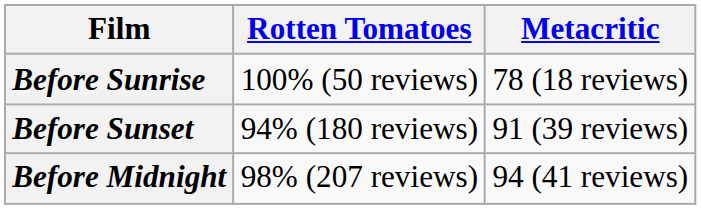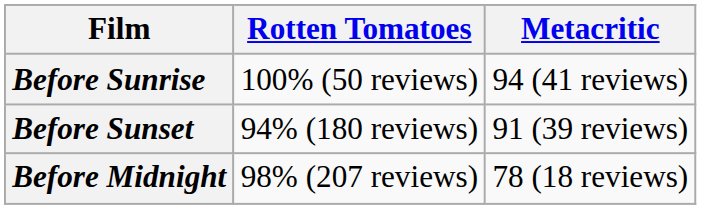 <table class="wikitable sortable plainrowheaders" style="text-align:center;">
 <tr>
 <th>Film</th>
 <th><a href='#'>Rotten Tomatoes</a></th>
 <th><a href='#'>Metacritic</a></th>
 </tr>
 <tr>
 <th scope="row" style="text-align:left"><em>Before Sunrise</em></th>
 <td>100% (50 reviews)</td>
-<td>78 (18 reviews)</td>
+<td>94 (41 reviews)</td>
 </tr>
 <tr>
 <th scope="row" style="text-align:left"><em>Before Sunset</em></th>
 <td>94% (180 reviews)</td>
 <td>91 (39 reviews)</td>
 </tr>
 <tr>
 <th scope="row" style="text-align:left"><em>Before Midnight</em></th>
 <td>98% (207 reviews)</td>
-<td>94 (41 reviews)</td>
+<td>78 (18 reviews)</td>
 </tr>
 </table>
